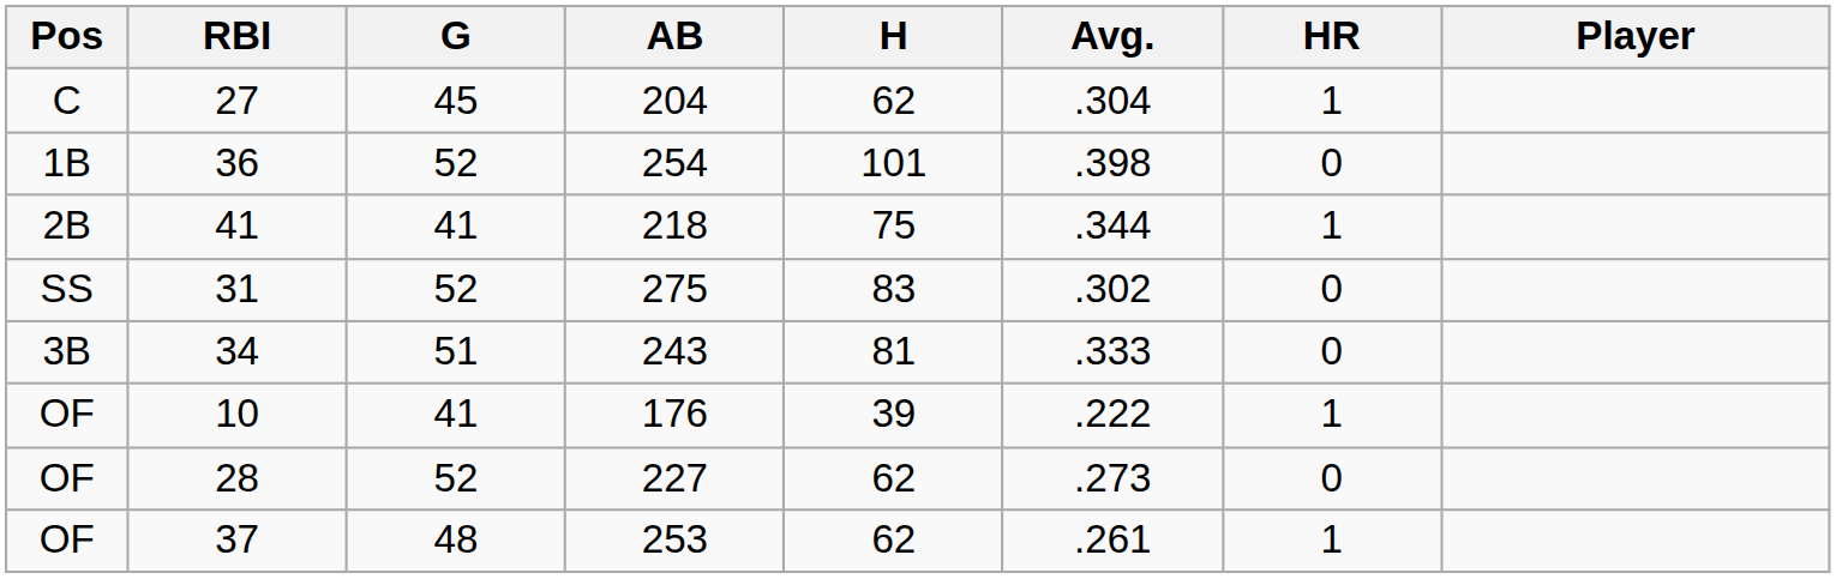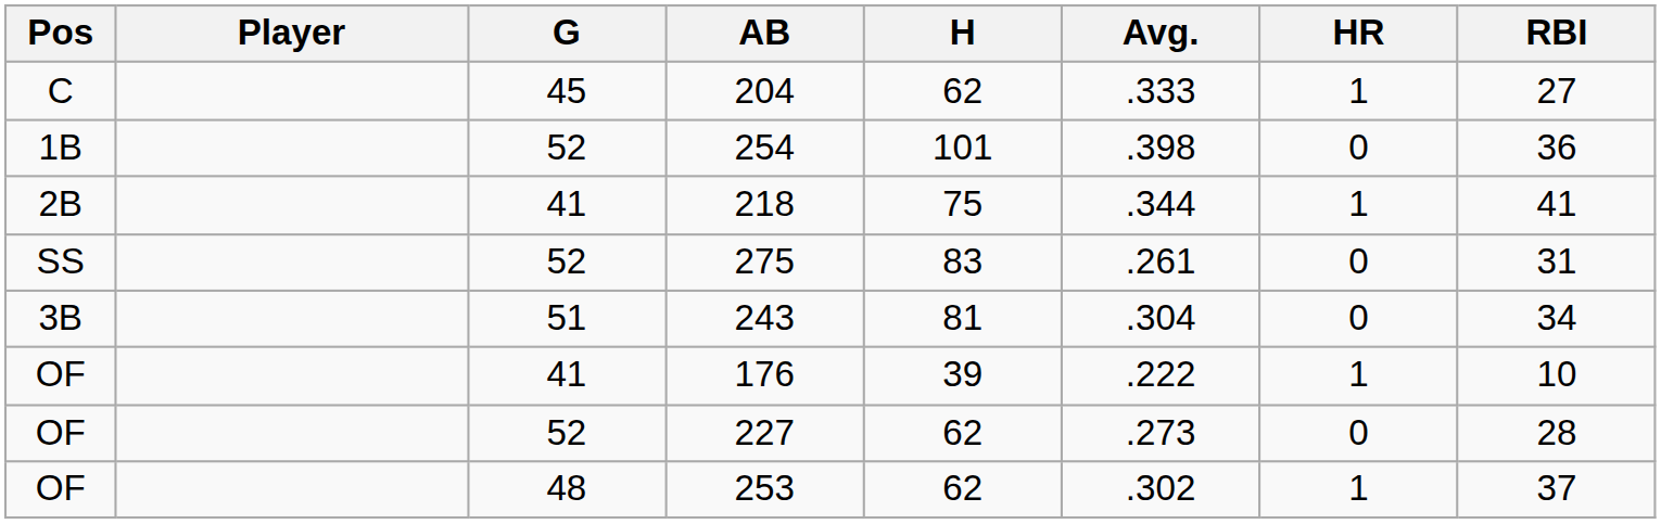 <table class="wikitable sortable">
 <tr>
 <th bgcolor="#DDDDFF" width="5%">Pos</th>
-<th bgcolor="#DDDDFF" width="9%">RBI</th>
+<th bgcolor="#DDDDFF" width="16%">Player</th>
 <th bgcolor="#DDDDFF" width="9%">G</th>
 <th bgcolor="#DDDDFF" width="9%">AB</th>
 <th bgcolor="#DDDDFF" width="9%">H</th>
 <th bgcolor="#DDDDFF" width="9%">Avg.</th>
 <th bgcolor="#DDDDFF" width="9%">HR</th>
-<th bgcolor="#DDDDFF" width="16%">Player</th>
+<th bgcolor="#DDDDFF" width="9%">RBI</th>
 </tr>
 <tr align="center">
 <td>C</td>
-<td>27</td>
+<td></td>
 <td>45</td>
 <td>204</td>
 <td>62</td>
-<td>.304</td>
+<td>.333</td>
 <td>1</td>
-<td></td>
+<td>27</td>
 </tr>
 <tr align="center">
 <td>1B</td>
-<td>36</td>
+<td></td>
 <td>52</td>
 <td>254</td>
 <td>101</td>
 <td>.398</td>
 <td>0</td>
-<td></td>
+<td>36</td>
 </tr>
 <tr align="center">
 <td>2B</td>
-<td>41</td>
+<td></td>
 <td>41</td>
 <td>218</td>
 <td>75</td>
 <td>.344</td>
 <td>1</td>
-<td></td>
+<td>41</td>
 </tr>
 <tr align="center">
 <td>SS</td>
-<td>31</td>
+<td></td>
 <td>52</td>
 <td>275</td>
 <td>83</td>
-<td>.302</td>
+<td>.261</td>
 <td>0</td>
-<td></td>
+<td>31</td>
 </tr>
 <tr align="center">
 <td>3B</td>
-<td>34</td>
+<td></td>
 <td>51</td>
 <td>243</td>
 <td>81</td>
-<td>.333</td>
+<td>.304</td>
 <td>0</td>
-<td></td>
+<td>34</td>
 </tr>
 <tr align="center">
 <td>OF</td>
-<td>10</td>
+<td></td>
 <td>41</td>
 <td>176</td>
 <td>39</td>
 <td>.222</td>
 <td>1</td>
-<td></td>
+<td>10</td>
 </tr>
 <tr align="center">
 <td>OF</td>
-<td>28</td>
+<td></td>
 <td>52</td>
 <td>227</td>
 <td>62</td>
 <td>.273</td>
 <td>0</td>
-<td></td>
+<td>28</td>
 </tr>
 <tr align="center">
 <td>OF</td>
-<td>37</td>
+<td></td>
 <td>48</td>
 <td>253</td>
 <td>62</td>
-<td>.261</td>
+<td>.302</td>
 <td>1</td>
-<td></td>
+<td>37</td>
 </tr>
 </table>
